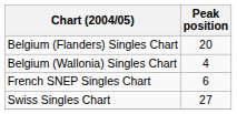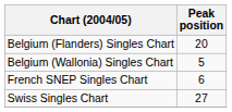 <table class="wikitable sortable">
 <tr>
 <th>Chart (2004/05)</th>
 <th>Peak<br>position</th>
 </tr>
 <tr>
 <td>Belgium (Flanders) Singles Chart</td>
 <td align="center">20</td>
 </tr>
 <tr>
 <td>Belgium (Wallonia) Singles Chart</td>
-<td align="center">4</td>
+<td align="center">5</td>
 </tr>
 <tr>
 <td>French SNEP Singles Chart</td>
 <td align="center">6</td>
 </tr>
 <tr>
 <td>Swiss Singles Chart</td>
 <td align="center">27</td>
 </tr>
 <tr>
 </tr>
 </table>
